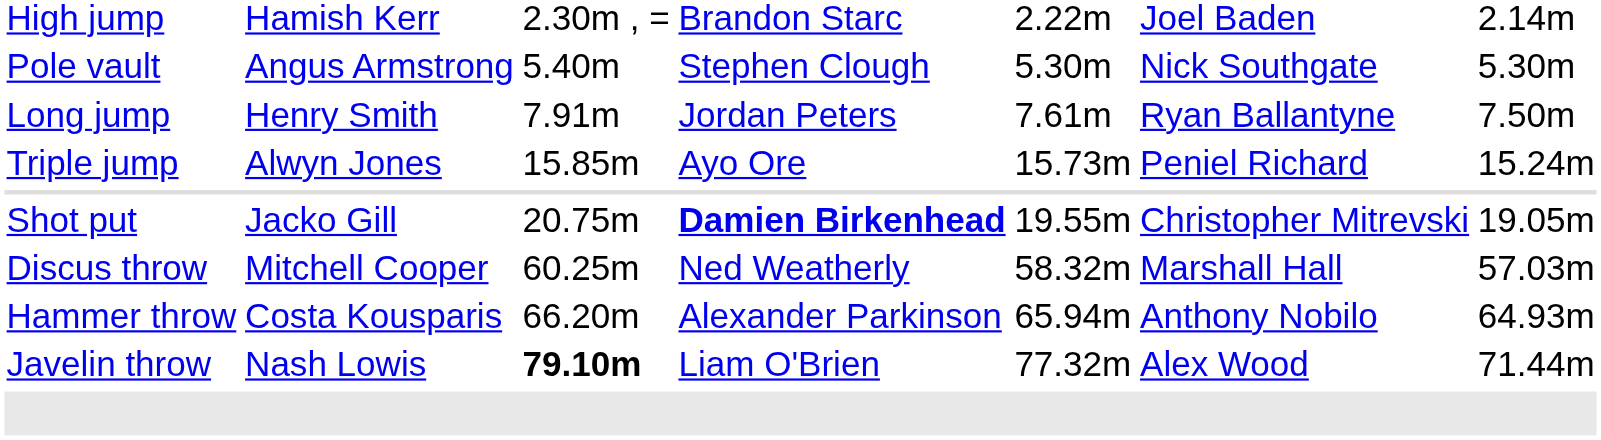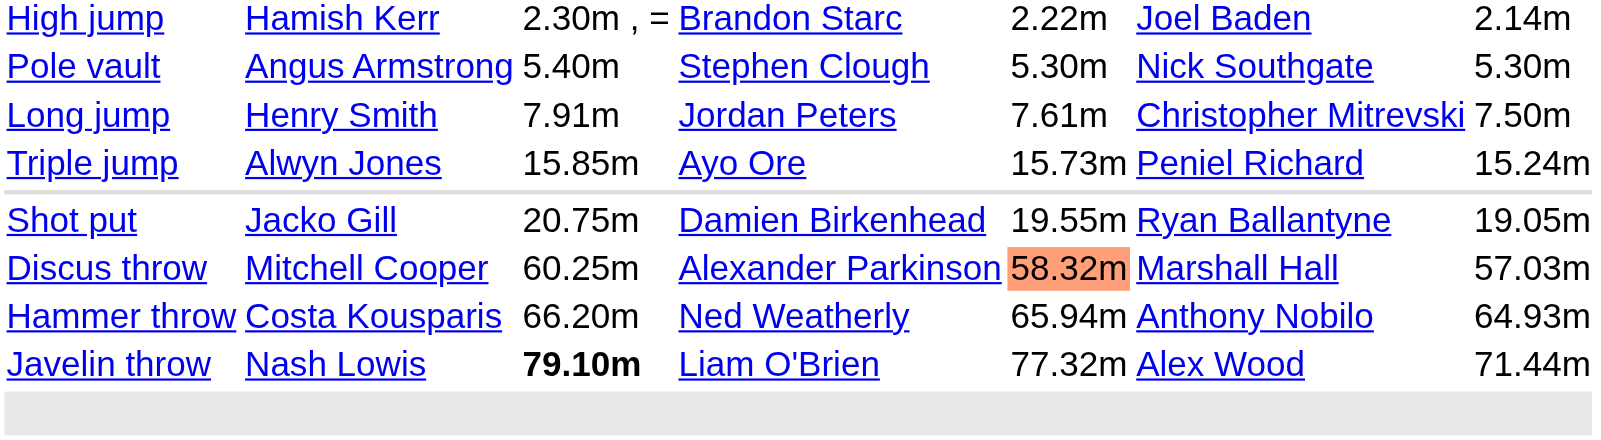 <table>
 <tr>
 <td><a href='#'>High jump</a></td>
 <td align=left><a href='#'>Hamish Kerr</a> <br> </td>
 <td>2.30m , =</td>
 <td align=left><a href='#'>Brandon Starc</a> <br> </td>
 <td>2.22m</td>
 <td align=left><a href='#'>Joel Baden</a> <br> </td>
 <td>2.14m</td>
 </tr>
 <tr>
 <td><a href='#'>Pole vault</a></td>
 <td align=left><a href='#'>Angus Armstrong</a> <br> </td>
 <td>5.40m </td>
 <td><a href='#'>Stephen Clough</a> <br> </td>
 <td>5.30m</td>
 <td><a href='#'>Nick Southgate</a> <br> </td>
 <td>5.30m</td>
 </tr>
 <tr>
 <td><a href='#'>Long jump</a></td>
 <td align=left><a href='#'>Henry Smith</a> <br> </td>
 <td>7.91m </td>
 <td align=left><a href='#'>Jordan Peters</a> <br> </td>
 <td>7.61m</td>
-<td align=left><a href='#'>Ryan Ballantyne</a> <br> </td>
+<td align=left><a href='#'>Christopher Mitrevski</a> <br> </td>
 <td>7.50m</td>
 </tr>
 <tr>
 <td><a href='#'>Triple jump</a></td>
 <td align=left><a href='#'>Alwyn Jones</a> <br> </td>
 <td>15.85m</td>
 <td align=left><a href='#'>Ayo Ore</a> <br> </td>
 <td>15.73m</td>
 <td align=left><a href='#'>Peniel Richard</a> <br> </td>
 <td>15.24m</td>
 </tr>
 <tr bgcolor=#DDDDDD>
 <td colspan=8></td>
 </tr>
 <tr>
 <td><a href='#'>Shot put</a></td>
 <td align=left><a href='#'>Jacko Gill</a> <br> </td>
 <td>20.75m </td>
-<td align=left><strong><a href='#'>Damien Birkenhead</a> <br> </strong></td>
+<td align=left><a href='#'>Damien Birkenhead</a> <br> </td>
 <td>19.55m</td>
-<td align=left><a href='#'>Christopher Mitrevski</a> <br> </td>
+<td align=left><a href='#'>Ryan Ballantyne</a> <br> </td>
 <td>19.05m</td>
 </tr>
 <tr>
 <td><a href='#'>Discus throw</a></td>
 <td align=left><a href='#'>Mitchell Cooper</a> <br> </td>
 <td>60.25m</td>
-<td align=left><a href='#'>Ned Weatherly</a> <br> </td>
-<td>58.32m</td>
+<td align=left><a href='#'>Alexander Parkinson</a> <br> </td>
+<td style="background: lightsalmon;">58.32m</td>
 <td align=left><a href='#'>Marshall Hall</a> <br> </td>
 <td>57.03m</td>
 </tr>
 <tr>
 <td><a href='#'>Hammer throw</a></td>
 <td align=left><a href='#'>Costa Kousparis</a> <br> </td>
 <td>66.20m</td>
-<td align=left><a href='#'>Alexander Parkinson</a> <br> </td>
+<td align=left><a href='#'>Ned Weatherly</a> <br> </td>
 <td>65.94m</td>
 <td align=left><a href='#'>Anthony Nobilo</a> <br> </td>
 <td>64.93m</td>
 </tr>
 <tr>
 <td><a href='#'>Javelin throw</a></td>
 <td align=left><a href='#'>Nash Lowis</a> <br> </td>
 <td><strong>79.10m </strong></td>
 <td align=left><a href='#'>Liam O'Brien</a> <br> </td>
 <td>77.32m</td>
 <td align=left><a href='#'>Alex Wood</a> <br> </td>
 <td>71.44m</td>
 </tr>
 <tr style="background:#e8e8e8;">
 <td colspan=7><br></td>
 </tr>
 </table>
